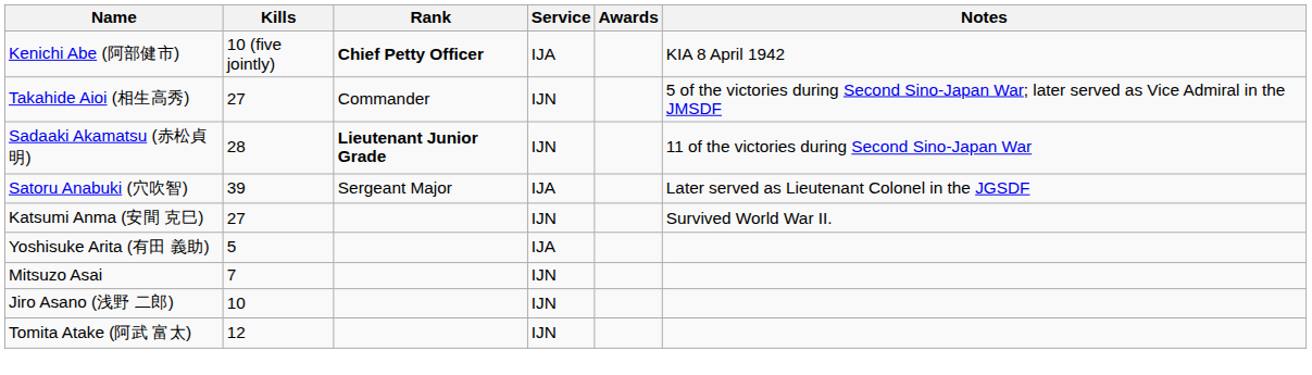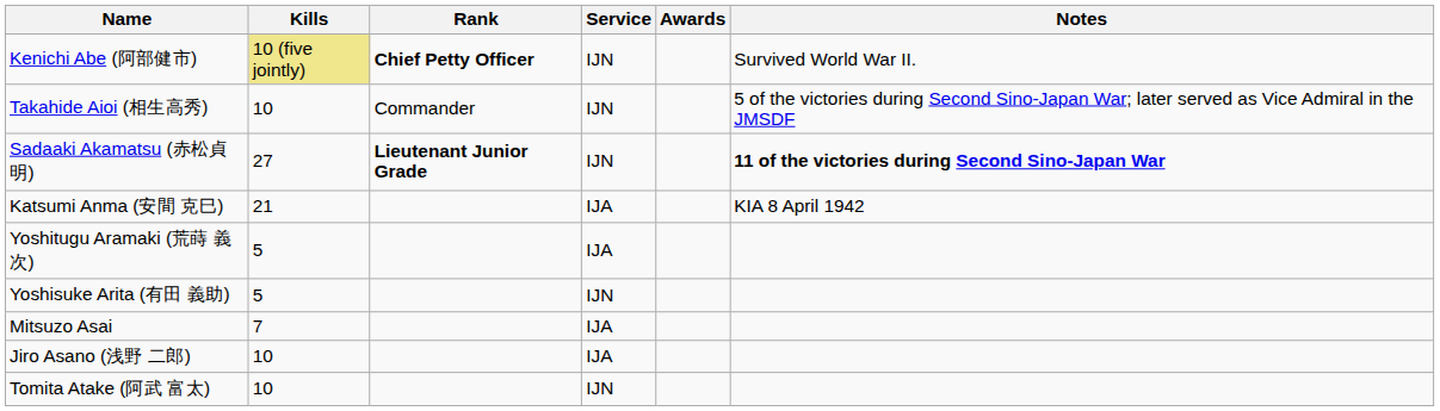 <table class=wikitable>
 <tr>
 <th>Name</th>
 <th>Kills</th>
 <th>Rank</th>
 <th>Service</th>
 <th>Awards</th>
 <th>Notes</th>
 </tr>
 <tr>
 <td><a href='#'>Kenichi Abe</a> (阿部健市)</td>
-<td>10 (five jointly)</td>
+<td style="background: khaki;">10 (five jointly)</td>
 <td><strong>Chief Petty Officer</strong></td>
-<td>IJA</td>
+<td>IJN</td>
 <td></td>
-<td>KIA 8 April 1942</td>
+<td>Survived World War II.</td>
 </tr>
 <tr>
 <td><a href='#'>Takahide Aioi</a> (相生高秀)</td>
-<td>27</td>
+<td>10</td>
 <td>Commander</td>
 <td>IJN</td>
 <td></td>
 <td>5 of the victories during <a href='#'>Second Sino-Japan War</a>; later served as Vice Admiral in the <a href='#'>JMSDF</a></td>
 </tr>
 <tr>
 <td><a href='#'>Sadaaki Akamatsu</a> (赤松貞明)</td>
-<td>28</td>
+<td>27</td>
 <td><strong>Lieutenant Junior Grade</strong></td>
 <td>IJN</td>
 <td></td>
-<td>11 of the victories during <a href='#'>Second Sino-Japan War</a></td>
-</tr>
-<tr>
-<td><a href='#'>Satoru Anabuki</a> (穴吹智)</td>
-<td>39</td>
-<td>Sergeant Major</td>
-<td>IJA</td>
-<td></td>
-<td>Later served as Lieutenant Colonel in the <a href='#'>JGSDF</a></td>
+<td><strong>11 of the victories during <a href='#'>Second Sino-Japan War</a></strong></td>
 </tr>
 <tr>
 <td>Katsumi Anma (安間 克巳)</td>
-<td>27</td>
+<td>21</td>
 <td></td>
-<td>IJN</td>
+<td>IJA</td>
 <td></td>
-<td>Survived World War II.</td>
+<td>KIA 8 April 1942</td>
 </tr>
 <tr>
-<td>Yoshisuke Arita (有田 義助)</td>
+<td>Yoshitugu Aramaki (荒蒔 義次)</td>
 <td>5</td>
 <td></td>
 <td>IJA</td>
 <td></td>
 <td></td>
 </tr>
 <tr>
+<td>Yoshisuke Arita (有田 義助)</td>
+<td>5</td>
+<td></td>
+<td>IJN</td>
+<td></td>
+<td></td>
+</tr>
+<tr>
 <td>Mitsuzo Asai</td>
 <td>7</td>
 <td></td>
-<td>IJN</td>
+<td>IJA</td>
 <td></td>
 <td></td>
 </tr>
 <tr>
 <td>Jiro Asano (浅野 二郎)</td>
 <td>10</td>
 <td></td>
-<td>IJN</td>
+<td>IJA</td>
 <td></td>
 <td></td>
 </tr>
 <tr>
 <td>Tomita Atake (阿武 富太)</td>
-<td>12</td>
+<td>10</td>
 <td></td>
 <td>IJN</td>
 <td></td>
 <td></td>
 </tr>
 </table>
